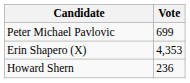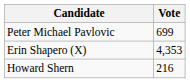 <table class="wikitable">
 <tr>
 <th bgcolor="#DDDDFF" width="200px">Candidate</th>
 <th bgcolor="#DDDDFF">Vote</th>
 </tr>
 <tr>
 <td>Peter Michael Pavlovic</td>
 <td>699</td>
 </tr>
 <tr>
 <td>Erin Shapero (X)</td>
 <td>4,353</td>
 </tr>
 <tr>
 <td>Howard Shern</td>
-<td>236</td>
+<td>216</td>
 </tr>
 </table>
